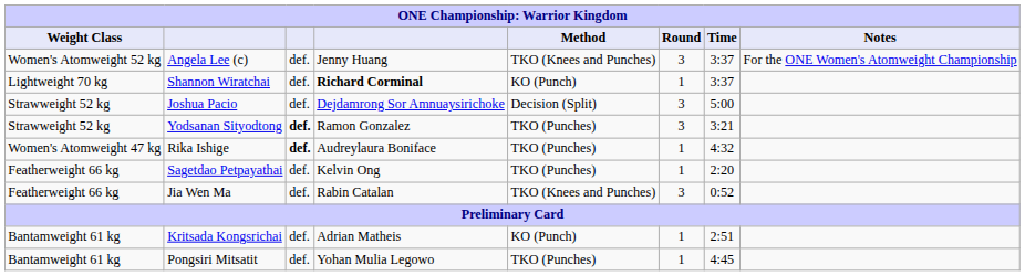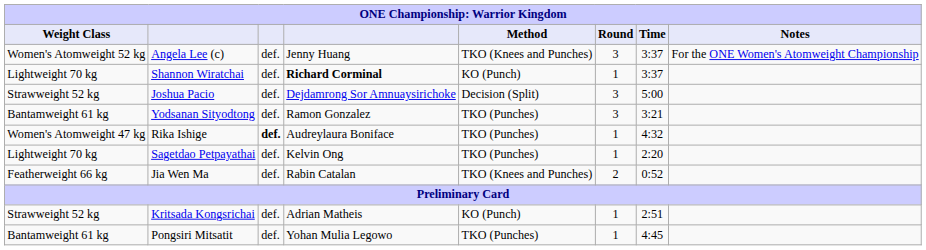 <table class="wikitable" style="font-size: 80%;">
 <tr>
 <th colspan="8" style="background-color: #ccf; color: #000080; text-align: center;"><strong>ONE Championship: Warrior Kingdom</strong></th>
 </tr>
 <tr>
 <th colspan="1" style="background-color: #E6E8FA; color: #000000; text-align: center;">Weight Class</th>
 <th colspan="1" style="background-color: #E6E8FA; color: #000000; text-align: center;"></th>
 <th colspan="1" style="background-color: #E6E8FA; color: #000000; text-align: center;"></th>
 <th colspan="1" style="background-color: #E6E8FA; color: #000000; text-align: center;"></th>
 <th colspan="1" style="background-color: #E6E8FA; color: #000000; text-align: center;">Method</th>
 <th colspan="1" style="background-color: #E6E8FA; color: #000000; text-align: center;">Round</th>
 <th colspan="1" style="background-color: #E6E8FA; color: #000000; text-align: center;">Time</th>
 <th colspan="1" style="background-color: #E6E8FA; color: #000000; text-align: center;">Notes</th>
 </tr>
 <tr>
 <td>Women's Atomweight 52 kg</td>
 <td> <a href='#'>Angela Lee</a> (c)</td>
 <td>def.</td>
 <td> Jenny Huang</td>
 <td>TKO (Knees and Punches)</td>
 <td align=center>3</td>
 <td align=center>3:37</td>
 <td>For the <a href='#'>ONE Women's Atomweight Championship</a></td>
 </tr>
 <tr>
 <td>Lightweight 70 kg</td>
 <td> <a href='#'>Shannon Wiratchai</a></td>
 <td>def.</td>
 <td><strong> Richard Corminal</strong></td>
 <td>KO (Punch)</td>
 <td align=center>1</td>
 <td align=center>3:37</td>
 <td></td>
 </tr>
 <tr>
 <td>Strawweight 52 kg</td>
 <td> <a href='#'>Joshua Pacio</a></td>
 <td>def.</td>
 <td> <a href='#'>Dejdamrong Sor Amnuaysirichoke</a></td>
 <td>Decision (Split)</td>
 <td align=center>3</td>
 <td align=center>5:00</td>
 <td></td>
 </tr>
 <tr>
-<td>Strawweight 52 kg</td>
+<td>Bantamweight 61 kg</td>
 <td> <a href='#'>Yodsanan Sityodtong</a></td>
-<td><strong>def.</strong></td>
+<td>def.</td>
 <td> Ramon Gonzalez</td>
 <td>TKO (Punches)</td>
 <td align=center>3</td>
 <td align=center>3:21</td>
 <td></td>
 </tr>
 <tr>
 <td>Women's Atomweight 47 kg</td>
 <td> Rika Ishige</td>
 <td><strong>def.</strong></td>
 <td> Audreylaura Boniface</td>
 <td>TKO (Punches)</td>
 <td align=center>1</td>
 <td align=center>4:32</td>
 <td></td>
 </tr>
 <tr>
-<td>Featherweight 66 kg</td>
+<td>Lightweight 70 kg</td>
 <td> <a href='#'>Sagetdao Petpayathai</a></td>
 <td>def.</td>
 <td> Kelvin Ong</td>
 <td>TKO (Punches)</td>
 <td align=center>1</td>
 <td align=center>2:20</td>
 <td></td>
 </tr>
 <tr>
 <td>Featherweight 66 kg</td>
 <td> Jia Wen Ma</td>
 <td>def.</td>
 <td> Rabin Catalan</td>
 <td>TKO (Knees and Punches)</td>
-<td align=center>3</td>
+<td align=center>2</td>
 <td align=center>0:52</td>
 <td></td>
 </tr>
 <tr>
 <th colspan="8" style="background-color: #ccf; color: #000080; text-align: center;"><strong>Preliminary Card</strong></th>
 </tr>
 <tr>
-<td>Bantamweight 61 kg</td>
+<td>Strawweight 52 kg</td>
 <td> <a href='#'>Kritsada Kongsrichai</a></td>
 <td>def.</td>
 <td> Adrian Matheis</td>
 <td>KO (Punch)</td>
 <td align=center>1</td>
 <td align=center>2:51</td>
 <td></td>
 </tr>
 <tr>
 <td>Bantamweight 61 kg</td>
 <td> Pongsiri Mitsatit</td>
 <td>def.</td>
 <td> Yohan Mulia Legowo</td>
 <td>TKO (Punches)</td>
 <td align=center>1</td>
 <td align=center>4:45</td>
 <td></td>
 </tr>
 </table>
